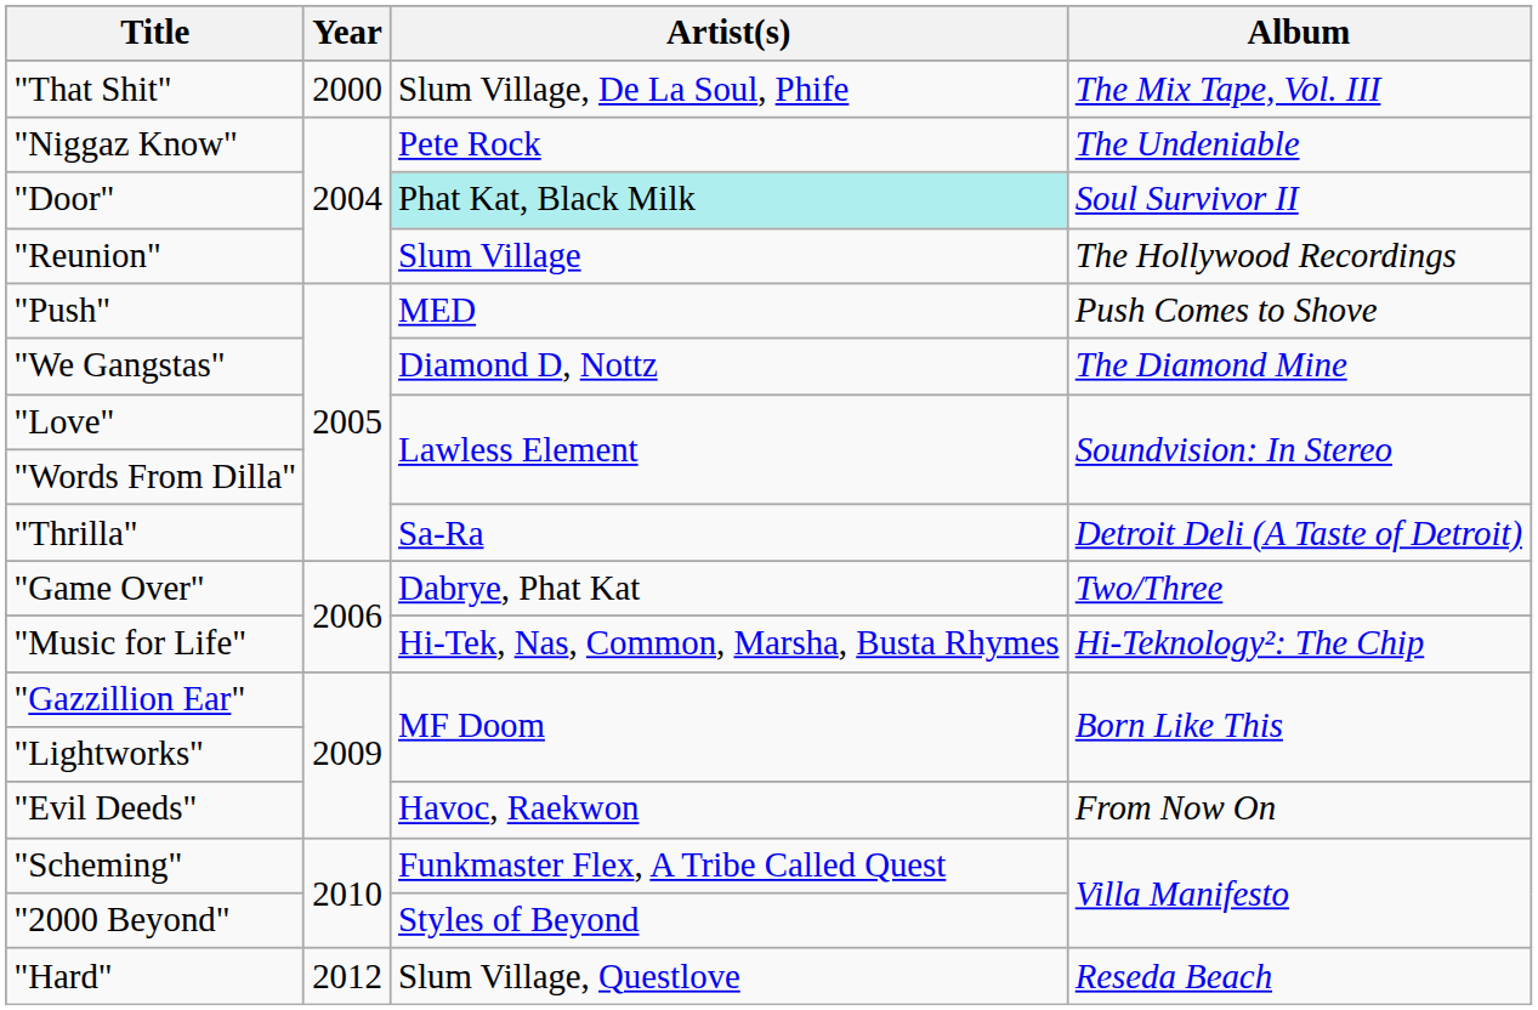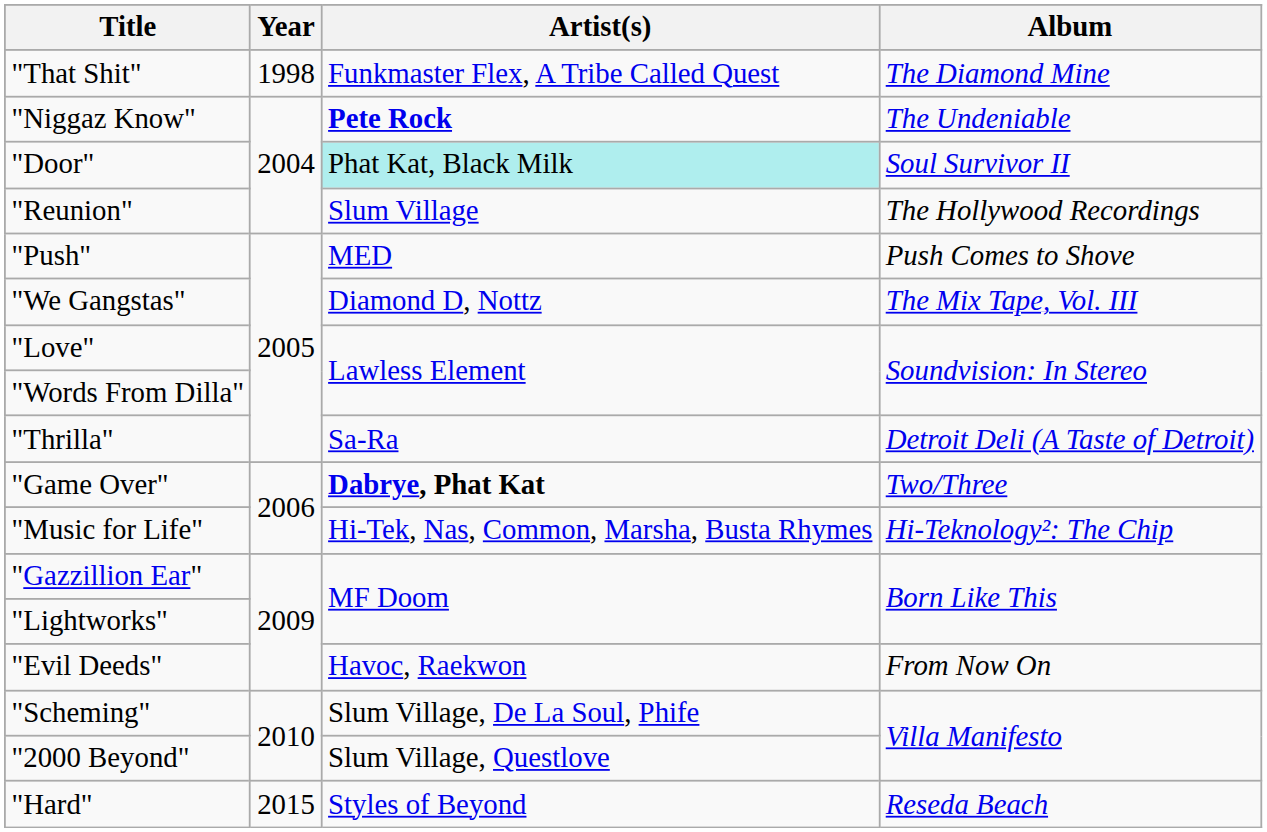 <table class="wikitable">
 <tr>
 <th>Title</th>
 <th>Year</th>
 <th>Artist(s)</th>
 <th>Album</th>
 </tr>
 <tr>
 <td>"That Shit"</td>
-<td>2000</td>
-<td>Slum Village, <a href='#'>De La Soul</a>, <a href='#'>Phife</a></td>
-<td><em><a href='#'>The Mix Tape, Vol. III</a></em></td>
+<td>1998</td>
+<td><a href='#'>Funkmaster Flex</a>, <a href='#'>A Tribe Called Quest</a></td>
+<td><em><a href='#'>The Diamond Mine</a></em></td>
 </tr>
 <tr>
 <td>"Niggaz Know"</td>
 <td rowspan="3">2004</td>
-<td><a href='#'>Pete Rock</a></td>
+<td><strong><a href='#'>Pete Rock</a></strong></td>
 <td><em><a href='#'>The Undeniable</a></em></td>
 </tr>
 <tr>
 <td>"Door"</td>
 <td style="background: paleturquoise;">Phat Kat, Black Milk</td>
 <td><em><a href='#'>Soul Survivor II</a></em></td>
 </tr>
 <tr>
 <td>"Reunion"</td>
 <td><a href='#'>Slum Village</a></td>
 <td><em>The Hollywood Recordings</em></td>
 </tr>
 <tr>
 <td>"Push"</td>
 <td rowspan="5">2005</td>
 <td><a href='#'>MED</a></td>
 <td><em>Push Comes to Shove</em></td>
 </tr>
 <tr>
 <td>"We Gangstas"</td>
 <td><a href='#'>Diamond D</a>, <a href='#'>Nottz</a></td>
-<td><em><a href='#'>The Diamond Mine</a></em></td>
+<td><em><a href='#'>The Mix Tape, Vol. III</a></em></td>
 </tr>
 <tr>
 <td>"Love"</td>
 <td rowspan="2"><a href='#'>Lawless Element</a></td>
 <td rowspan="2"><em><a href='#'>Soundvision: In Stereo</a></em></td>
 </tr>
 <tr>
 <td>"Words From Dilla"</td>
 </tr>
 <tr>
 <td>"Thrilla"</td>
 <td><a href='#'>Sa-Ra</a></td>
 <td><em><a href='#'>Detroit Deli (A Taste of Detroit)</a></em></td>
 </tr>
 <tr>
 <td>"Game Over"</td>
 <td rowspan="2">2006</td>
-<td><a href='#'>Dabrye</a>, Phat Kat</td>
+<td><strong><a href='#'>Dabrye</a>, Phat Kat</strong></td>
 <td><em><a href='#'>Two/Three</a></em></td>
 </tr>
 <tr>
 <td>"Music for Life"</td>
 <td><a href='#'>Hi-Tek</a>, <a href='#'>Nas</a>, <a href='#'>Common</a>, <a href='#'>Marsha</a>, <a href='#'>Busta Rhymes</a></td>
 <td><em><a href='#'>Hi-Teknology²: The Chip</a></em></td>
 </tr>
 <tr>
 <td>"<a href='#'>Gazzillion Ear</a>"</td>
 <td rowspan="3">2009</td>
 <td rowspan="2"><a href='#'>MF Doom</a></td>
 <td rowspan="2"><em><a href='#'>Born Like This</a></em></td>
 </tr>
 <tr>
 <td>"Lightworks"</td>
 </tr>
 <tr>
 <td>"Evil Deeds"</td>
 <td><a href='#'>Havoc</a>, <a href='#'>Raekwon</a></td>
 <td><em>From Now On</em></td>
 </tr>
 <tr>
 <td>"Scheming"</td>
 <td rowspan="2">2010</td>
-<td><a href='#'>Funkmaster Flex</a>, <a href='#'>A Tribe Called Quest</a></td>
+<td>Slum Village, <a href='#'>De La Soul</a>, <a href='#'>Phife</a></td>
 <td rowspan="2"><em><a href='#'>Villa Manifesto</a></em></td>
 </tr>
 <tr>
 <td>"2000 Beyond"</td>
-<td><a href='#'>Styles of Beyond</a></td>
+<td>Slum Village, <a href='#'>Questlove</a></td>
 </tr>
 <tr>
 <td>"Hard"</td>
-<td>2012</td>
-<td>Slum Village, <a href='#'>Questlove</a></td>
+<td>2015</td>
+<td><a href='#'>Styles of Beyond</a></td>
 <td><em><a href='#'>Reseda Beach</a></em></td>
 </tr>
 </table>
